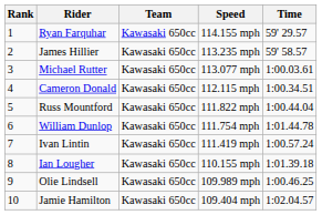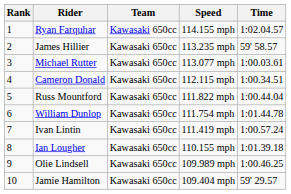 <table class="wikitable" style="font-size: 95%;">
 <tr style="background:#efefef;">
 <th>Rank</th>
 <th>Rider</th>
 <th>Team</th>
 <th>Speed</th>
 <th>Time</th>
 </tr>
 <tr>
 <td>1</td>
 <td> <a href='#'>Ryan Farquhar</a></td>
 <td><a href='#'>Kawasaki</a> 650cc</td>
 <td>114.155 mph</td>
-<td>59' 29.57</td>
+<td>1:02.04.57</td>
 </tr>
 <tr>
 <td>2</td>
 <td> James Hillier</td>
 <td>Kawasaki 650cc</td>
 <td>113.235 mph</td>
 <td>59' 58.57</td>
 </tr>
 <tr>
 <td>3</td>
 <td> <a href='#'>Michael Rutter</a></td>
 <td>Kawasaki 650cc</td>
 <td>113.077 mph</td>
 <td>1:00.03.61</td>
 </tr>
 <tr>
 <td>4</td>
 <td> <a href='#'>Cameron Donald</a></td>
 <td>Kawasaki 650cc</td>
 <td>112.115 mph</td>
 <td>1:00.34.51</td>
 </tr>
 <tr>
 <td>5</td>
 <td> Russ Mountford</td>
 <td>Kawasaki 650cc</td>
 <td>111.822 mph</td>
 <td>1:00.44.04</td>
 </tr>
 <tr>
 <td>6</td>
 <td> <a href='#'>William Dunlop</a></td>
 <td>Kawasaki 650cc</td>
 <td>111.754 mph</td>
 <td>1:01.44.78</td>
 </tr>
 <tr>
 <td>7</td>
 <td> Ivan Lintin</td>
 <td>Kawasaki 650cc</td>
 <td>111.419 mph</td>
 <td>1:00.57.24</td>
 </tr>
 <tr>
 <td>8</td>
 <td> <a href='#'>Ian Lougher</a></td>
 <td>Kawasaki 650cc</td>
 <td>110.155 mph</td>
 <td>1:01.39.18</td>
 </tr>
 <tr>
 <td>9</td>
 <td> Olie Lindsell</td>
 <td>Kawasaki 650cc</td>
 <td>109.989 mph</td>
 <td>1:00.46.25</td>
 </tr>
 <tr>
 <td>10</td>
 <td> Jamie Hamilton</td>
 <td>Kawasaki 650cc</td>
 <td>109.404 mph</td>
-<td>1:02.04.57</td>
+<td>59' 29.57</td>
 </tr>
 </table>
